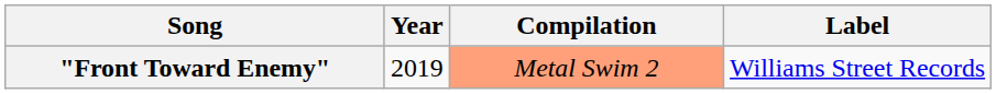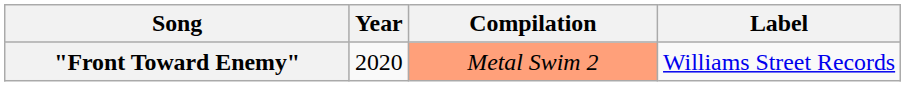 <table class="wikitable plainrowheaders" style="text-align:center;">
 <tr>
 <th scope="col" style="width:14em;">Song</th>
 <th scope="col">Year</th>
 <th scope="col" style="width:10em;">Compilation</th>
 <th scope="col">Label</th>
 </tr>
 <tr>
 <th scope="row">"Front Toward Enemy"</th>
-<td>2019</td>
+<td>2020</td>
 <td style="background: lightsalmon;"><em>Metal Swim 2</em></td>
 <td><a href='#'>Williams Street Records</a></td>
 </tr>
 </table>
